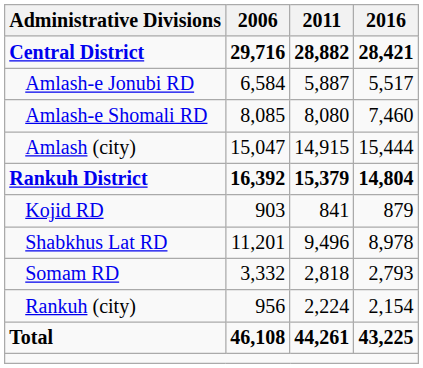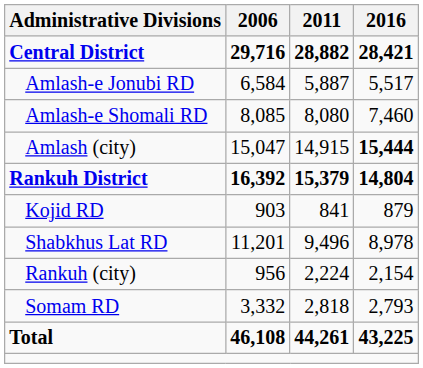 <table class="wikitable">
 <tr>
 <th>Administrative Divisions</th>
 <th>2006</th>
 <th>2011</th>
 <th>2016</th>
 </tr>
 <tr>
 <td><strong><a href='#'>Central District</a></strong></td>
 <td style="text-align: right;"><strong>29,716</strong></td>
 <td style="text-align: right;"><strong>28,882</strong></td>
 <td style="text-align: right;"><strong>28,421</strong></td>
 </tr>
 <tr>
 <td style="padding-left: 1em;"><a href='#'>Amlash-e Jonubi RD</a></td>
 <td style="text-align: right;">6,584</td>
 <td style="text-align: right;">5,887</td>
 <td style="text-align: right;">5,517</td>
 </tr>
 <tr>
 <td style="padding-left: 1em;"><a href='#'>Amlash-e Shomali RD</a></td>
 <td style="text-align: right;">8,085</td>
 <td style="text-align: right;">8,080</td>
 <td style="text-align: right;">7,460</td>
 </tr>
 <tr>
 <td style="padding-left: 1em;"><a href='#'>Amlash</a> (city)</td>
 <td style="text-align: right;">15,047</td>
 <td style="text-align: right;">14,915</td>
-<td style="text-align: right;">15,444</td>
+<td style="text-align: right;"><strong>15,444</strong></td>
 </tr>
 <tr>
 <td><strong><a href='#'>Rankuh District</a></strong></td>
 <td style="text-align: right;"><strong>16,392</strong></td>
 <td style="text-align: right;"><strong>15,379</strong></td>
 <td style="text-align: right;"><strong>14,804</strong></td>
 </tr>
 <tr>
 <td style="padding-left: 1em;"><a href='#'>Kojid RD</a></td>
 <td style="text-align: right;">903</td>
 <td style="text-align: right;">841</td>
 <td style="text-align: right;">879</td>
 </tr>
 <tr>
 <td style="padding-left: 1em;"><a href='#'>Shabkhus Lat RD</a></td>
 <td style="text-align: right;">11,201</td>
 <td style="text-align: right;">9,496</td>
 <td style="text-align: right;">8,978</td>
 </tr>
 <tr>
+<td style="padding-left: 1em;"><a href='#'>Rankuh</a> (city)</td>
+<td style="text-align: right;">956</td>
+<td style="text-align: right;">2,224</td>
+<td style="text-align: right;">2,154</td>
+</tr>
+<tr>
 <td style="padding-left: 1em;"><a href='#'>Somam RD</a></td>
 <td style="text-align: right;">3,332</td>
 <td style="text-align: right;">2,818</td>
 <td style="text-align: right;">2,793</td>
-</tr>
-<tr>
-<td style="padding-left: 1em;"><a href='#'>Rankuh</a> (city)</td>
-<td style="text-align: right;">956</td>
-<td style="text-align: right;">2,224</td>
-<td style="text-align: right;">2,154</td>
 </tr>
 <tr>
 <td><strong>Total</strong></td>
 <td style="text-align: right;"><strong>46,108</strong></td>
 <td style="text-align: right;"><strong>44,261</strong></td>
 <td style="text-align: right;"><strong>43,225</strong></td>
 </tr>
 <tr>
 <td colspan=4></td>
 </tr>
 </table>
